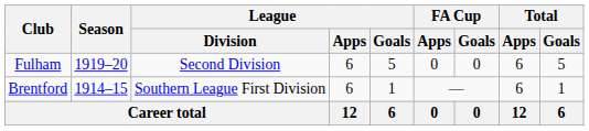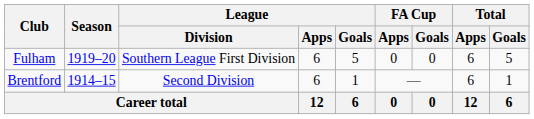 <table class="wikitable" style="text-align: center;">
 <tr>
 <th rowspan="2">Club</th>
 <th rowspan="2">Season</th>
 <th colspan="3">League</th>
 <th colspan="2">FA Cup</th>
 <th colspan="2">Total</th>
 </tr>
 <tr>
 <th>Division</th>
 <th>Apps</th>
 <th>Goals</th>
 <th>Apps</th>
 <th>Goals</th>
 <th>Apps</th>
 <th>Goals</th>
 </tr>
 <tr>
 <td><a href='#'>Fulham</a></td>
 <td><a href='#'>1919–20</a></td>
-<td><a href='#'>Second Division</a></td>
+<td><a href='#'>Southern League</a> First Division</td>
 <td>6</td>
 <td>5</td>
 <td>0</td>
 <td>0</td>
 <td>6</td>
 <td>5</td>
 </tr>
 <tr>
 <td><a href='#'>Brentford</a></td>
 <td><a href='#'>1914–15</a></td>
-<td><a href='#'>Southern League</a> First Division</td>
+<td><a href='#'>Second Division</a></td>
 <td>6</td>
 <td>1</td>
 <td colspan="2">—</td>
 <td>6</td>
 <td>1</td>
 </tr>
 <tr>
 <th colspan="3">Career total</th>
 <th>12</th>
 <th>6</th>
 <th>0</th>
 <th>0</th>
 <th>12</th>
 <th>6</th>
 </tr>
 </table>
